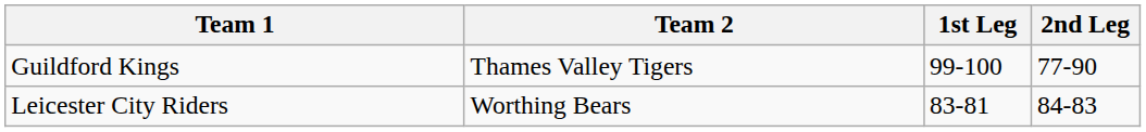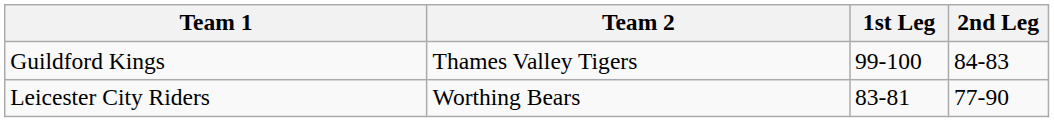 <table class="wikitable" style="font-size: 100%">
 <tr>
 <th width=280>Team 1</th>
 <th width=280>Team 2</th>
 <th width=60>1st Leg</th>
 <th width=60>2nd Leg</th>
 </tr>
 <tr>
 <td>Guildford Kings</td>
 <td>Thames Valley Tigers</td>
 <td>99-100</td>
-<td>77-90</td>
+<td>84-83</td>
 </tr>
 <tr>
 <td>Leicester City Riders</td>
 <td>Worthing Bears</td>
 <td>83-81</td>
-<td>84-83</td>
+<td>77-90</td>
 </tr>
 </table>
